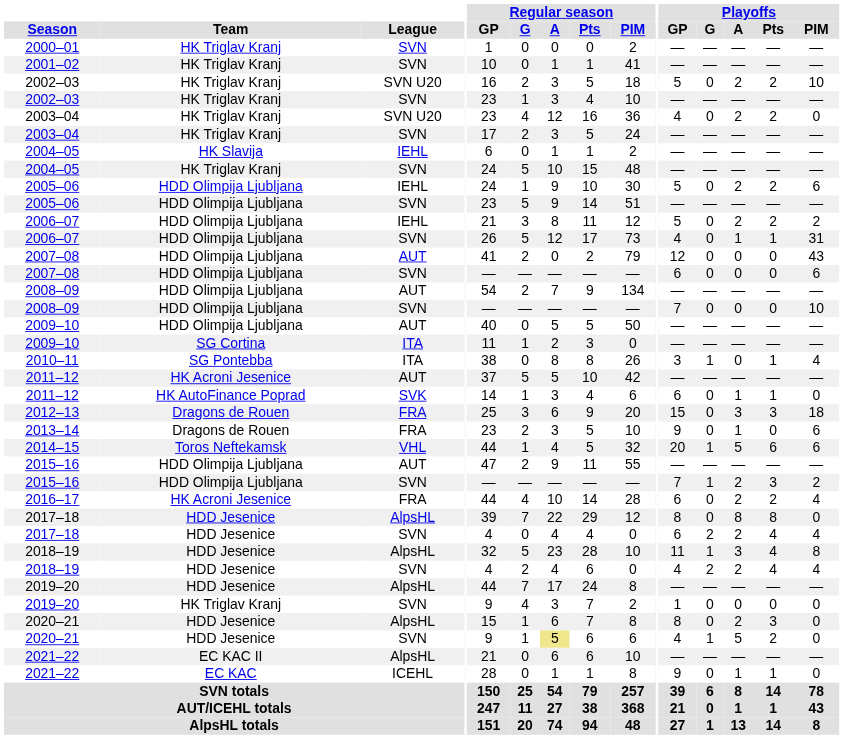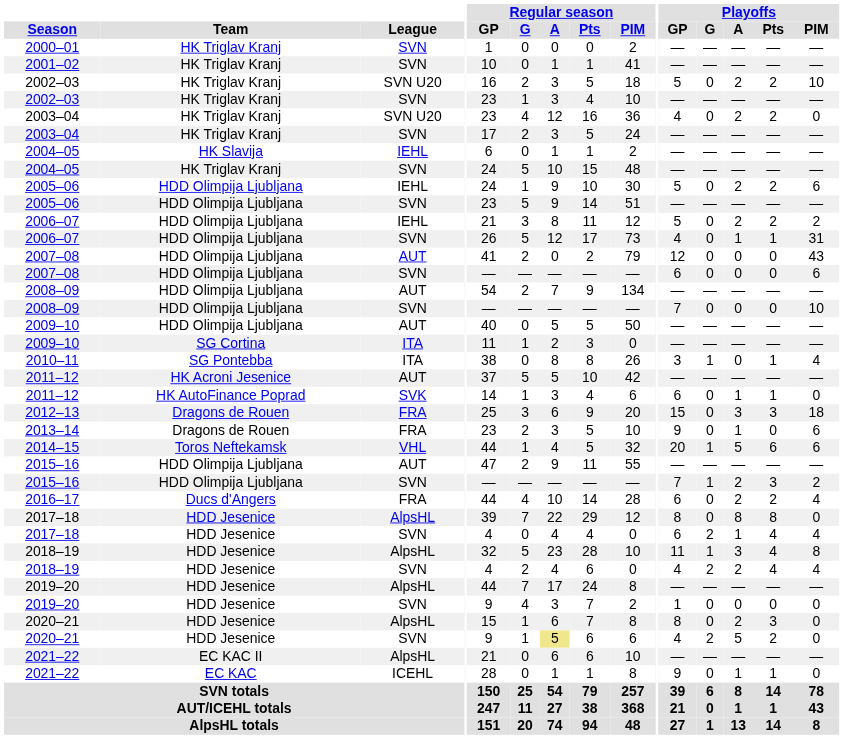 <table border="0" cellpadding="1" cellspacing="0" style="text-align:center; width:60em">
 <tr bgcolor="#e0e0e0">
 <th colspan="3" bgcolor="#ffffff"></th>
 <th rowspan="99" bgcolor="#ffffff"></th>
 <th colspan="5"><a href='#'>Regular season</a></th>
 <th rowspan="99" bgcolor="#ffffff"></th>
 <th colspan="5"><a href='#'>Playoffs</a></th>
 </tr>
 <tr bgcolor="#e0e0e0">
 <th><a href='#'>Season</a></th>
 <th>Team</th>
 <th>League</th>
 <th>GP</th>
 <th><a href='#'>G</a></th>
 <th><a href='#'>A</a></th>
 <th><a href='#'>Pts</a></th>
 <th><a href='#'>PIM</a></th>
 <th>GP</th>
 <th>G</th>
 <th>A</th>
 <th>Pts</th>
 <th>PIM</th>
 </tr>
 <tr>
 <td><a href='#'>2000–01</a></td>
 <td><a href='#'>HK Triglav Kranj</a></td>
 <td><a href='#'>SVN</a></td>
 <td>1</td>
 <td>0</td>
 <td>0</td>
 <td>0</td>
 <td>2</td>
 <td>—</td>
 <td>—</td>
 <td>—</td>
 <td>—</td>
 <td>—</td>
 </tr>
 <tr bgcolor="#f0f0f0">
 <td><a href='#'>2001–02</a></td>
 <td>HK Triglav Kranj</td>
 <td>SVN</td>
 <td>10</td>
 <td>0</td>
 <td>1</td>
 <td>1</td>
 <td>41</td>
 <td>—</td>
 <td>—</td>
 <td>—</td>
 <td>—</td>
 <td>—</td>
 </tr>
 <tr>
 <td>2002–03</td>
 <td>HK Triglav Kranj</td>
 <td>SVN U20</td>
 <td>16</td>
 <td>2</td>
 <td>3</td>
 <td>5</td>
 <td>18</td>
 <td>5</td>
 <td>0</td>
 <td>2</td>
 <td>2</td>
 <td>10</td>
 </tr>
 <tr bgcolor="#f0f0f0">
 <td><a href='#'>2002–03</a></td>
 <td>HK Triglav Kranj</td>
 <td>SVN</td>
 <td>23</td>
 <td>1</td>
 <td>3</td>
 <td>4</td>
 <td>10</td>
 <td>—</td>
 <td>—</td>
 <td>—</td>
 <td>—</td>
 <td>—</td>
 </tr>
 <tr>
 <td>2003–04</td>
 <td>HK Triglav Kranj</td>
 <td>SVN U20</td>
 <td>23</td>
 <td>4</td>
 <td>12</td>
 <td>16</td>
 <td>36</td>
 <td>4</td>
 <td>0</td>
 <td>2</td>
 <td>2</td>
 <td>0</td>
 </tr>
 <tr bgcolor="#f0f0f0">
 <td><a href='#'>2003–04</a></td>
 <td>HK Triglav Kranj</td>
 <td>SVN</td>
 <td>17</td>
 <td>2</td>
 <td>3</td>
 <td>5</td>
 <td>24</td>
 <td>—</td>
 <td>—</td>
 <td>—</td>
 <td>—</td>
 <td>—</td>
 </tr>
 <tr>
 <td><a href='#'>2004–05</a></td>
 <td><a href='#'>HK Slavija</a></td>
 <td><a href='#'>IEHL</a></td>
 <td>6</td>
 <td>0</td>
 <td>1</td>
 <td>1</td>
 <td>2</td>
 <td>—</td>
 <td>—</td>
 <td>—</td>
 <td>—</td>
 <td>—</td>
 </tr>
 <tr bgcolor="#f0f0f0">
 <td><a href='#'>2004–05</a></td>
 <td>HK Triglav Kranj</td>
 <td>SVN</td>
 <td>24</td>
 <td>5</td>
 <td>10</td>
 <td>15</td>
 <td>48</td>
 <td>—</td>
 <td>—</td>
 <td>—</td>
 <td>—</td>
 <td>—</td>
 </tr>
 <tr>
 <td><a href='#'>2005–06</a></td>
 <td><a href='#'>HDD Olimpija Ljubljana</a></td>
 <td>IEHL</td>
 <td>24</td>
 <td>1</td>
 <td>9</td>
 <td>10</td>
 <td>30</td>
 <td>5</td>
 <td>0</td>
 <td>2</td>
 <td>2</td>
 <td>6</td>
 </tr>
 <tr bgcolor="#f0f0f0">
 <td><a href='#'>2005–06</a></td>
 <td>HDD Olimpija Ljubljana</td>
 <td>SVN</td>
 <td>23</td>
 <td>5</td>
 <td>9</td>
 <td>14</td>
 <td>51</td>
 <td>—</td>
 <td>—</td>
 <td>—</td>
 <td>—</td>
 <td>—</td>
 </tr>
 <tr>
 <td><a href='#'>2006–07</a></td>
 <td>HDD Olimpija Ljubljana</td>
 <td>IEHL</td>
 <td>21</td>
 <td>3</td>
 <td>8</td>
 <td>11</td>
 <td>12</td>
 <td>5</td>
 <td>0</td>
 <td>2</td>
 <td>2</td>
 <td>2</td>
 </tr>
 <tr bgcolor="#f0f0f0">
 <td><a href='#'>2006–07</a></td>
 <td>HDD Olimpija Ljubljana</td>
 <td>SVN</td>
 <td>26</td>
 <td>5</td>
 <td>12</td>
 <td>17</td>
 <td>73</td>
 <td>4</td>
 <td>0</td>
 <td>1</td>
 <td>1</td>
 <td>31</td>
 </tr>
 <tr>
 <td><a href='#'>2007–08</a></td>
 <td>HDD Olimpija Ljubljana</td>
 <td><a href='#'>AUT</a></td>
 <td>41</td>
 <td>2</td>
 <td>0</td>
 <td>2</td>
 <td>79</td>
 <td>12</td>
 <td>0</td>
 <td>0</td>
 <td>0</td>
 <td>43</td>
 </tr>
 <tr bgcolor="#f0f0f0">
 <td><a href='#'>2007–08</a></td>
 <td>HDD Olimpija Ljubljana</td>
 <td>SVN</td>
 <td>—</td>
 <td>—</td>
 <td>—</td>
 <td>—</td>
 <td>—</td>
 <td>6</td>
 <td>0</td>
 <td>0</td>
 <td>0</td>
 <td>6</td>
 </tr>
 <tr>
 <td><a href='#'>2008–09</a></td>
 <td>HDD Olimpija Ljubljana</td>
 <td>AUT</td>
 <td>54</td>
 <td>2</td>
 <td>7</td>
 <td>9</td>
 <td>134</td>
 <td>—</td>
 <td>—</td>
 <td>—</td>
 <td>—</td>
 <td>—</td>
 </tr>
 <tr bgcolor="#f0f0f0">
 <td><a href='#'>2008–09</a></td>
 <td>HDD Olimpija Ljubljana</td>
 <td>SVN</td>
 <td>—</td>
 <td>—</td>
 <td>—</td>
 <td>—</td>
 <td>—</td>
 <td>7</td>
 <td>0</td>
 <td>0</td>
 <td>0</td>
 <td>10</td>
 </tr>
 <tr>
 <td><a href='#'>2009–10</a></td>
 <td>HDD Olimpija Ljubljana</td>
 <td>AUT</td>
 <td>40</td>
 <td>0</td>
 <td>5</td>
 <td>5</td>
 <td>50</td>
 <td>—</td>
 <td>—</td>
 <td>—</td>
 <td>—</td>
 <td>—</td>
 </tr>
 <tr bgcolor="#f0f0f0">
 <td><a href='#'>2009–10</a></td>
 <td><a href='#'>SG Cortina</a></td>
 <td><a href='#'>ITA</a></td>
 <td>11</td>
 <td>1</td>
 <td>2</td>
 <td>3</td>
 <td>0</td>
 <td>—</td>
 <td>—</td>
 <td>—</td>
 <td>—</td>
 <td>—</td>
 </tr>
 <tr>
 <td><a href='#'>2010–11</a></td>
 <td><a href='#'>SG Pontebba</a></td>
 <td>ITA</td>
 <td>38</td>
 <td>0</td>
 <td>8</td>
 <td>8</td>
 <td>26</td>
 <td>3</td>
 <td>1</td>
 <td>0</td>
 <td>1</td>
 <td>4</td>
 </tr>
 <tr bgcolor="#f0f0f0">
 <td><a href='#'>2011–12</a></td>
 <td><a href='#'>HK Acroni Jesenice</a></td>
 <td>AUT</td>
 <td>37</td>
 <td>5</td>
 <td>5</td>
 <td>10</td>
 <td>42</td>
 <td>—</td>
 <td>—</td>
 <td>—</td>
 <td>—</td>
 <td>—</td>
 </tr>
 <tr>
 <td><a href='#'>2011–12</a></td>
 <td><a href='#'>HK AutoFinance Poprad</a></td>
 <td><a href='#'>SVK</a></td>
 <td>14</td>
 <td>1</td>
 <td>3</td>
 <td>4</td>
 <td>6</td>
 <td>6</td>
 <td>0</td>
 <td>1</td>
 <td>1</td>
 <td>0</td>
 </tr>
 <tr bgcolor="#f0f0f0">
 <td><a href='#'>2012–13</a></td>
 <td><a href='#'>Dragons de Rouen</a></td>
 <td><a href='#'>FRA</a></td>
 <td>25</td>
 <td>3</td>
 <td>6</td>
 <td>9</td>
 <td>20</td>
 <td>15</td>
 <td>0</td>
 <td>3</td>
 <td>3</td>
 <td>18</td>
 </tr>
 <tr>
 <td><a href='#'>2013–14</a></td>
 <td>Dragons de Rouen</td>
 <td>FRA</td>
 <td>23</td>
 <td>2</td>
 <td>3</td>
 <td>5</td>
 <td>10</td>
 <td>9</td>
 <td>0</td>
 <td>1</td>
 <td>0</td>
 <td>6</td>
 </tr>
 <tr bgcolor="#f0f0f0">
 <td><a href='#'>2014–15</a></td>
 <td><a href='#'>Toros Neftekamsk</a></td>
 <td><a href='#'>VHL</a></td>
 <td>44</td>
 <td>1</td>
 <td>4</td>
 <td>5</td>
 <td>32</td>
 <td>20</td>
 <td>1</td>
 <td>5</td>
 <td>6</td>
 <td>6</td>
 </tr>
 <tr>
 <td><a href='#'>2015–16</a></td>
 <td>HDD Olimpija Ljubljana</td>
 <td>AUT</td>
 <td>47</td>
 <td>2</td>
 <td>9</td>
 <td>11</td>
 <td>55</td>
 <td>—</td>
 <td>—</td>
 <td>—</td>
 <td>—</td>
 <td>—</td>
 </tr>
 <tr bgcolor="#f0f0f0">
 <td><a href='#'>2015–16</a></td>
 <td>HDD Olimpija Ljubljana</td>
 <td>SVN</td>
 <td>—</td>
 <td>—</td>
 <td>—</td>
 <td>—</td>
 <td>—</td>
 <td>7</td>
 <td>1</td>
 <td>2</td>
 <td>3</td>
 <td>2</td>
 </tr>
 <tr>
 <td><a href='#'>2016–17</a></td>
-<td><a href='#'>HK Acroni Jesenice</a></td>
+<td><a href='#'>Ducs d'Angers</a></td>
 <td>FRA</td>
 <td>44</td>
 <td>4</td>
 <td>10</td>
 <td>14</td>
 <td>28</td>
 <td>6</td>
 <td>0</td>
 <td>2</td>
 <td>2</td>
 <td>4</td>
 </tr>
 <tr bgcolor="#f0f0f0">
 <td>2017–18</td>
 <td><a href='#'>HDD Jesenice</a></td>
 <td><a href='#'>AlpsHL</a></td>
 <td>39</td>
 <td>7</td>
 <td>22</td>
 <td>29</td>
 <td>12</td>
 <td>8</td>
 <td>0</td>
 <td>8</td>
 <td>8</td>
 <td>0</td>
 </tr>
 <tr>
 <td><a href='#'>2017–18</a></td>
 <td>HDD Jesenice</td>
 <td>SVN</td>
 <td>4</td>
 <td>0</td>
 <td>4</td>
 <td>4</td>
 <td>0</td>
 <td>6</td>
 <td>2</td>
-<td>2</td>
+<td>1</td>
 <td>4</td>
 <td>4</td>
 </tr>
 <tr bgcolor="#f0f0f0">
 <td>2018–19</td>
 <td>HDD Jesenice</td>
 <td>AlpsHL</td>
 <td>32</td>
 <td>5</td>
 <td>23</td>
 <td>28</td>
 <td>10</td>
 <td>11</td>
 <td>1</td>
 <td>3</td>
 <td>4</td>
 <td>8</td>
 </tr>
 <tr>
 <td><a href='#'>2018–19</a></td>
 <td>HDD Jesenice</td>
 <td>SVN</td>
 <td>4</td>
 <td>2</td>
 <td>4</td>
 <td>6</td>
 <td>0</td>
 <td>4</td>
 <td>2</td>
 <td>2</td>
 <td>4</td>
 <td>4</td>
 </tr>
 <tr bgcolor="#f0f0f0">
 <td>2019–20</td>
 <td>HDD Jesenice</td>
 <td>AlpsHL</td>
 <td>44</td>
 <td>7</td>
 <td>17</td>
 <td>24</td>
 <td>8</td>
 <td>—</td>
 <td>—</td>
 <td>—</td>
 <td>—</td>
 <td>—</td>
 </tr>
 <tr>
 <td><a href='#'>2019–20</a></td>
-<td>HK Triglav Kranj</td>
+<td>HDD Jesenice</td>
 <td>SVN</td>
 <td>9</td>
 <td>4</td>
 <td>3</td>
 <td>7</td>
 <td>2</td>
 <td>1</td>
 <td>0</td>
 <td>0</td>
 <td>0</td>
 <td>0</td>
 </tr>
 <tr bgcolor="#f0f0f0">
 <td>2020–21</td>
 <td>HDD Jesenice</td>
 <td>AlpsHL</td>
 <td>15</td>
 <td>1</td>
 <td>6</td>
 <td>7</td>
 <td>8</td>
 <td>8</td>
 <td>0</td>
 <td>2</td>
 <td>3</td>
 <td>0</td>
 </tr>
 <tr>
 <td><a href='#'>2020–21</a></td>
 <td>HDD Jesenice</td>
 <td>SVN</td>
 <td>9</td>
 <td>1</td>
 <td style="background: khaki;">5</td>
 <td>6</td>
 <td>6</td>
 <td>4</td>
-<td>1</td>
+<td>2</td>
 <td>5</td>
 <td>2</td>
 <td>0</td>
 </tr>
 <tr bgcolor="#f0f0f0">
 <td><a href='#'>2021–22</a></td>
 <td>EC KAC II</td>
 <td>AlpsHL</td>
 <td>21</td>
 <td>0</td>
 <td>6</td>
 <td>6</td>
 <td>10</td>
 <td>—</td>
 <td>—</td>
 <td>—</td>
 <td>—</td>
 <td>—</td>
 </tr>
 <tr>
 <td><a href='#'>2021–22</a></td>
 <td><a href='#'>EC KAC</a></td>
 <td>ICEHL</td>
 <td>28</td>
 <td>0</td>
 <td>1</td>
 <td>1</td>
 <td>8</td>
 <td>9</td>
 <td>0</td>
 <td>1</td>
 <td>1</td>
 <td>0</td>
 </tr>
 <tr bgcolor="#e0e0e0">
 <th colspan="3">SVN totals</th>
 <th>150</th>
 <th>25</th>
 <th>54</th>
 <th>79</th>
 <th>257</th>
 <th>39</th>
 <th>6</th>
 <th>8</th>
 <th>14</th>
 <th>78</th>
 </tr>
 <tr bgcolor="#e0e0e0">
 <th colspan="3">AUT/ICEHL totals</th>
 <th>247</th>
 <th>11</th>
 <th>27</th>
 <th>38</th>
 <th>368</th>
 <th>21</th>
 <th>0</th>
 <th>1</th>
 <th>1</th>
 <th>43</th>
 </tr>
 <tr bgcolor="#e0e0e0">
 <th colspan="3">AlpsHL totals</th>
 <th>151</th>
 <th>20</th>
 <th>74</th>
 <th>94</th>
 <th>48</th>
 <th>27</th>
 <th>1</th>
 <th>13</th>
 <th>14</th>
 <th>8</th>
 </tr>
 </table>
